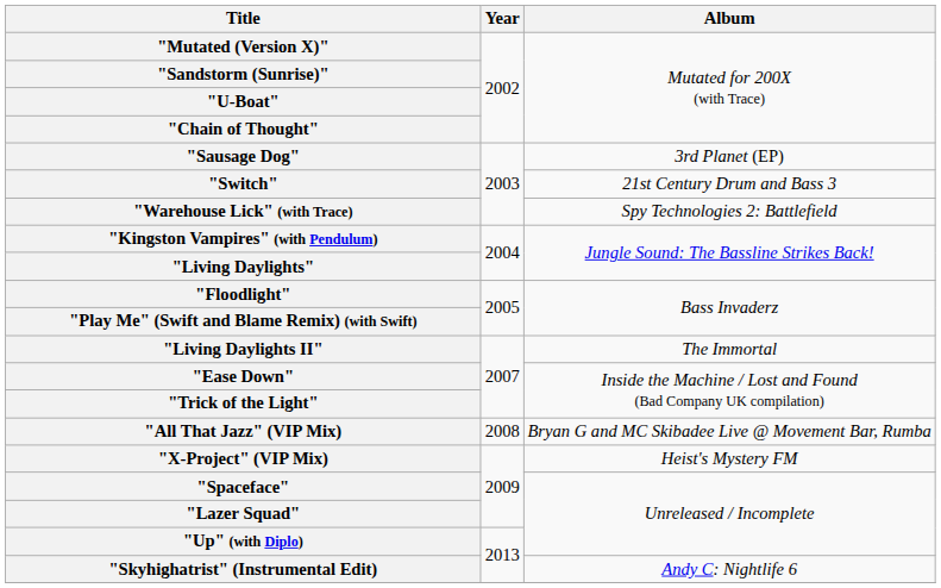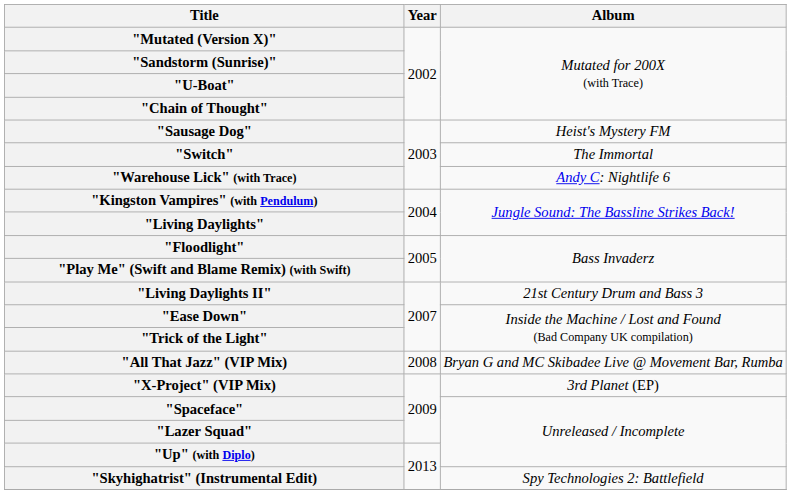 <table class="wikitable plainrowheaders" style="text-align:center;">
 <tr>
 <th scope="col" style="width:27em;">Title</th>
 <th scope="col" style="width:1em;">Year</th>
 <th scope="col">Album</th>
 </tr>
 <tr>
 <th scope="row">"Mutated (Version X)"</th>
 <td rowspan="4">2002</td>
 <td rowspan="4"><em>Mutated for 200X</em><br><small>(with Trace)</small></td>
 </tr>
 <tr>
 <th scope="row">"Sandstorm (Sunrise)"</th>
 </tr>
 <tr>
 <th scope="row">"U-Boat"</th>
 </tr>
 <tr>
 <th scope="row">"Chain of Thought"</th>
 </tr>
 <tr>
 <th scope="row">"Sausage Dog"</th>
 <td rowspan="3">2003</td>
-<td><em>3rd Planet</em> (EP)</td>
+<td><em>Heist's Mystery FM</em></td>
 </tr>
 <tr>
 <th scope="row">"Switch"</th>
-<td><em>21st Century Drum and Bass 3</em></td>
+<td><em>The Immortal</em></td>
 </tr>
 <tr>
 <th scope="row">"Warehouse Lick" <small>(with Trace)</small></th>
-<td><em>Spy Technologies 2: Battlefield</em></td>
+<td><em><a href='#'>Andy C</a>: Nightlife 6</em></td>
 </tr>
 <tr>
 <th scope="row">"Kingston Vampires" <small>(with <a href='#'>Pendulum</a>)</small></th>
 <td rowspan="2">2004</td>
 <td rowspan="2"><em><a href='#'>Jungle Sound: The Bassline Strikes Back!</a></em></td>
 </tr>
 <tr>
 <th scope="row">"Living Daylights"</th>
 </tr>
 <tr>
 <th scope="row">"Floodlight"</th>
 <td rowspan="2">2005</td>
 <td rowspan="2"><em>Bass Invaderz</em></td>
 </tr>
 <tr>
 <th scope="row">"Play Me" (Swift and Blame Remix) <small>(with Swift)</small></th>
 </tr>
 <tr>
 <th scope="row">"Living Daylights II"</th>
 <td rowspan="3">2007</td>
-<td><em>The Immortal</em></td>
+<td><em>21st Century Drum and Bass 3</em></td>
 </tr>
 <tr>
 <th scope="row">"Ease Down"</th>
 <td rowspan="2"><em>Inside the Machine / Lost and Found</em><br><small>(Bad Company UK compilation)</small></td>
 </tr>
 <tr>
 <th scope="row">"Trick of the Light"</th>
 </tr>
 <tr>
 <th scope="row">"All That Jazz" (VIP Mix)</th>
 <td>2008</td>
 <td><em>Bryan G and MC Skibadee Live @ Movement Bar, Rumba</em></td>
 </tr>
 <tr>
 <th scope="row">"X-Project" (VIP Mix)</th>
 <td rowspan="3">2009</td>
-<td><em>Heist's Mystery FM</em></td>
+<td><em>3rd Planet</em> (EP)</td>
 </tr>
 <tr>
 <th scope="row">"Spaceface"</th>
 <td rowspan="3"><em>Unreleased / Incomplete</em></td>
 </tr>
 <tr>
 <th scope="row">"Lazer Squad"</th>
 </tr>
 <tr>
 <th scope="row">"Up" <small>(with <a href='#'>Diplo</a>)</small></th>
 <td rowspan="2">2013</td>
 </tr>
 <tr>
 <th scope="row">"Skyhighatrist" (Instrumental Edit)</th>
-<td><em><a href='#'>Andy C</a>: Nightlife 6</em></td>
+<td><em>Spy Technologies 2: Battlefield</em></td>
 </tr>
 <tr>
 </tr>
 </table>
